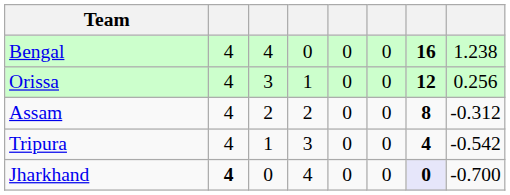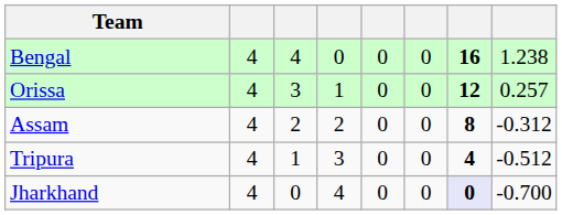 <table class="wikitable" style="text-align:center">
 <tr>
 <th style="width:160px">Team</th>
 <th style="width:25px"></th>
 <th style="width:25px"></th>
 <th style="width:25px"></th>
 <th style="width:25px"></th>
 <th style="width:25px"></th>
 <th style="width:25px"></th>
 <th style="width:25px"></th>
 </tr>
 <tr style="background:#cfc;">
 <td style="text-align:left"><a href='#'>Bengal</a></td>
 <td>4</td>
 <td>4</td>
 <td>0</td>
 <td>0</td>
 <td>0</td>
 <td><strong>16</strong></td>
 <td>1.238</td>
 </tr>
 <tr style="background:#cfc;">
 <td style="text-align:left"><a href='#'>Orissa</a></td>
 <td>4</td>
 <td>3</td>
 <td>1</td>
 <td>0</td>
 <td>0</td>
 <td><strong>12</strong></td>
-<td>0.256</td>
+<td>0.257</td>
 </tr>
 <tr>
 <td style="text-align:left"><a href='#'>Assam</a></td>
 <td>4</td>
 <td>2</td>
 <td>2</td>
 <td>0</td>
 <td>0</td>
 <td><strong>8</strong></td>
 <td>-0.312</td>
 </tr>
 <tr>
 <td style="text-align:left"><a href='#'>Tripura</a></td>
 <td>4</td>
 <td>1</td>
 <td>3</td>
 <td>0</td>
 <td>0</td>
 <td><strong>4</strong></td>
-<td>-0.542</td>
+<td>-0.512</td>
 </tr>
 <tr>
 <td style="text-align:left"><a href='#'>Jharkhand</a></td>
-<td><strong>4</strong></td>
+<td>4</td>
 <td>0</td>
 <td>4</td>
 <td>0</td>
 <td>0</td>
 <td style="background: lavender;"><strong>0</strong></td>
 <td>-0.700</td>
 </tr>
 </table>
